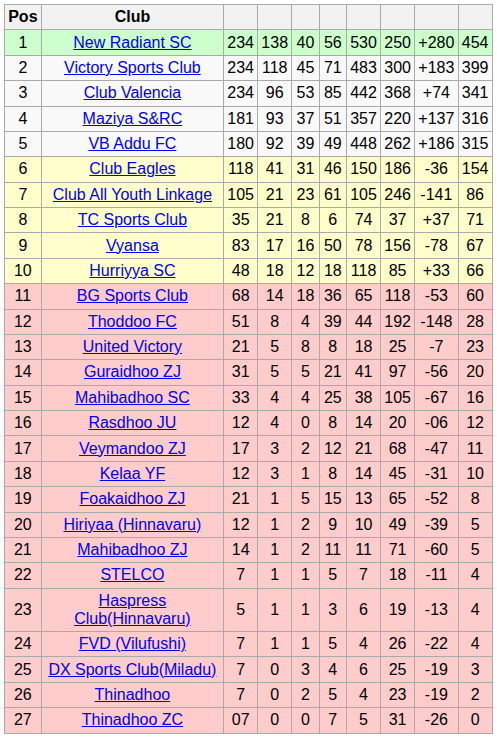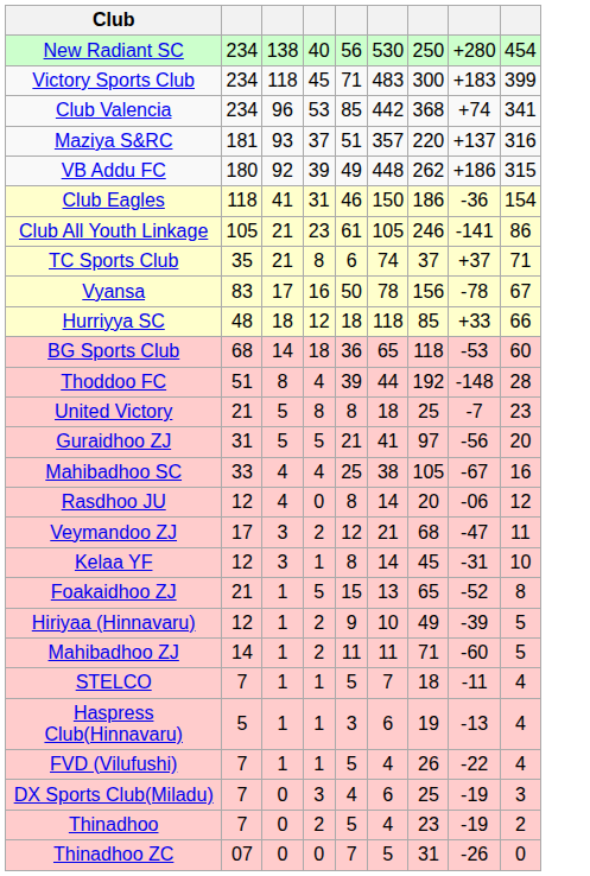 <table class="wikitable" style="text-align: center;">
 <tr>
-<th width="20">Pos</th>
 <th width="175">Club</th>
 <th width="20"></th>
 <th width="20"></th>
 <th width="20"></th>
 <th width="20"></th>
 <th width="20"></th>
 <th width="20"></th>
 <th width="20"></th>
 <th width="20"></th>
 </tr>
 <tr style="background:#ccffcc">
-<td>1</td>
 <td><a href='#'>New Radiant SC</a></td>
 <td>234</td>
 <td>138</td>
 <td>40</td>
 <td>56</td>
 <td>530</td>
 <td>250</td>
 <td>+280</td>
 <td>454</td>
 </tr>
 <tr>
-<td>2</td>
 <td><a href='#'>Victory Sports Club</a></td>
 <td>234</td>
 <td>118</td>
 <td>45</td>
 <td>71</td>
 <td>483</td>
 <td>300</td>
 <td>+183</td>
 <td>399</td>
 </tr>
 <tr>
-<td>3</td>
 <td><a href='#'>Club Valencia</a></td>
 <td>234</td>
 <td>96</td>
 <td>53</td>
 <td>85</td>
 <td>442</td>
 <td>368</td>
 <td>+74</td>
 <td>341</td>
 </tr>
 <tr>
-<td>4</td>
 <td><a href='#'>Maziya S&RC</a></td>
 <td>181</td>
 <td>93</td>
 <td>37</td>
 <td>51</td>
 <td>357</td>
 <td>220</td>
 <td>+137</td>
 <td>316</td>
 </tr>
 <tr>
-<td>5</td>
 <td><a href='#'>VB Addu FC</a></td>
 <td>180</td>
 <td>92</td>
 <td>39</td>
 <td>49</td>
 <td>448</td>
 <td>262</td>
 <td>+186</td>
 <td>315</td>
 </tr>
 <tr style="background:#ffffcc">
-<td>6</td>
 <td><a href='#'>Club Eagles</a></td>
 <td>118</td>
 <td>41</td>
 <td>31</td>
 <td>46</td>
 <td>150</td>
 <td>186</td>
 <td>-36</td>
 <td>154</td>
 </tr>
 <tr style="background:#ffffcc">
-<td>7</td>
 <td><a href='#'>Club All Youth Linkage</a></td>
 <td>105</td>
 <td>21</td>
 <td>23</td>
 <td>61</td>
 <td>105</td>
 <td>246</td>
 <td>-141</td>
 <td>86</td>
 </tr>
 <tr style="background:#ffffcc">
-<td>8</td>
 <td><a href='#'>TC Sports Club</a></td>
 <td>35</td>
 <td>21</td>
 <td>8</td>
 <td>6</td>
 <td>74</td>
 <td>37</td>
 <td>+37</td>
 <td>71</td>
 </tr>
 <tr style="background:#ffffcc">
-<td>9</td>
 <td><a href='#'>Vyansa</a></td>
 <td>83</td>
 <td>17</td>
 <td>16</td>
 <td>50</td>
 <td>78</td>
 <td>156</td>
 <td>-78</td>
 <td>67</td>
 </tr>
 <tr style="background:#ffffcc">
-<td>10</td>
 <td><a href='#'>Hurriyya SC</a></td>
 <td>48</td>
 <td>18</td>
 <td>12</td>
 <td>18</td>
 <td>118</td>
 <td>85</td>
 <td>+33</td>
 <td>66</td>
 </tr>
 <tr style="background:#ffcccc">
-<td>11</td>
 <td><a href='#'>BG Sports Club</a></td>
 <td>68</td>
 <td>14</td>
 <td>18</td>
 <td>36</td>
 <td>65</td>
 <td>118</td>
 <td>-53</td>
 <td>60</td>
 </tr>
 <tr style="background:#ffcccc">
-<td>12</td>
 <td><a href='#'>Thoddoo FC</a></td>
 <td>51</td>
 <td>8</td>
 <td>4</td>
 <td>39</td>
 <td>44</td>
 <td>192</td>
 <td>-148</td>
 <td>28</td>
 </tr>
 <tr style="background:#ffcccc">
-<td>13</td>
 <td><a href='#'>United Victory</a></td>
 <td>21</td>
 <td>5</td>
 <td>8</td>
 <td>8</td>
 <td>18</td>
 <td>25</td>
 <td>-7</td>
 <td>23</td>
 </tr>
 <tr style="background:#ffcccc">
-<td>14</td>
 <td><a href='#'>Guraidhoo ZJ</a></td>
 <td>31</td>
 <td>5</td>
 <td>5</td>
 <td>21</td>
 <td>41</td>
 <td>97</td>
 <td>-56</td>
 <td>20</td>
 </tr>
 <tr style="background:#ffcccc">
-<td>15</td>
 <td><a href='#'>Mahibadhoo SC</a></td>
 <td>33</td>
 <td>4</td>
 <td>4</td>
 <td>25</td>
 <td>38</td>
 <td>105</td>
 <td>-67</td>
 <td>16</td>
 </tr>
 <tr style="background:#ffcccc">
-<td>16</td>
 <td><a href='#'>Rasdhoo JU</a></td>
 <td>12</td>
 <td>4</td>
 <td>0</td>
 <td>8</td>
 <td>14</td>
 <td>20</td>
 <td>-06</td>
 <td>12</td>
 </tr>
 <tr style="background:#ffcccc">
-<td>17</td>
 <td><a href='#'>Veymandoo ZJ</a></td>
 <td>17</td>
 <td>3</td>
 <td>2</td>
 <td>12</td>
 <td>21</td>
 <td>68</td>
 <td>-47</td>
 <td>11</td>
 </tr>
 <tr style="background:#ffcccc">
-<td>18</td>
 <td><a href='#'>Kelaa YF</a></td>
 <td>12</td>
 <td>3</td>
 <td>1</td>
 <td>8</td>
 <td>14</td>
 <td>45</td>
 <td>-31</td>
 <td>10</td>
 </tr>
 <tr style="background:#ffcccc">
-<td>19</td>
 <td><a href='#'>Foakaidhoo ZJ</a></td>
 <td>21</td>
 <td>1</td>
 <td>5</td>
 <td>15</td>
 <td>13</td>
 <td>65</td>
 <td>-52</td>
 <td>8</td>
 </tr>
 <tr style="background:#ffcccc">
-<td>20</td>
 <td><a href='#'>Hiriyaa (Hinnavaru)</a></td>
 <td>12</td>
 <td>1</td>
 <td>2</td>
 <td>9</td>
 <td>10</td>
 <td>49</td>
 <td>-39</td>
 <td>5</td>
 </tr>
 <tr style="background:#ffcccc">
-<td>21</td>
 <td><a href='#'>Mahibadhoo ZJ</a></td>
 <td>14</td>
 <td>1</td>
 <td>2</td>
 <td>11</td>
 <td>11</td>
 <td>71</td>
 <td>-60</td>
 <td>5</td>
 </tr>
 <tr style="background:#ffcccc">
-<td>22</td>
 <td><a href='#'>STELCO</a></td>
 <td>7</td>
 <td>1</td>
 <td>1</td>
 <td>5</td>
 <td>7</td>
 <td>18</td>
 <td>-11</td>
 <td>4</td>
 </tr>
 <tr style="background:#ffcccc">
-<td>23</td>
 <td><a href='#'>Haspress Club(Hinnavaru)</a></td>
 <td>5</td>
 <td>1</td>
 <td>1</td>
 <td>3</td>
 <td>6</td>
 <td>19</td>
 <td>-13</td>
 <td>4</td>
 </tr>
 <tr style="background:#ffcccc">
-<td>24</td>
 <td><a href='#'>FVD (Vilufushi)</a></td>
 <td>7</td>
 <td>1</td>
 <td>1</td>
 <td>5</td>
 <td>4</td>
 <td>26</td>
 <td>-22</td>
 <td>4</td>
 </tr>
 <tr style="background:#ffcccc">
-<td>25</td>
 <td><a href='#'>DX Sports Club(Miladu)</a></td>
 <td>7</td>
 <td>0</td>
 <td>3</td>
 <td>4</td>
 <td>6</td>
 <td>25</td>
 <td>-19</td>
 <td>3</td>
 </tr>
 <tr style="background:#ffcccc">
-<td>26</td>
 <td><a href='#'>Thinadhoo</a></td>
 <td>7</td>
 <td>0</td>
 <td>2</td>
 <td>5</td>
 <td>4</td>
 <td>23</td>
 <td>-19</td>
 <td>2</td>
 </tr>
 <tr style="background:#ffcccc">
-<td>27</td>
 <td><a href='#'>Thinadhoo ZC</a></td>
 <td>07</td>
 <td>0</td>
 <td>0</td>
 <td>7</td>
 <td>5</td>
 <td>31</td>
 <td>-26</td>
 <td>0</td>
 </tr>
 </table>
